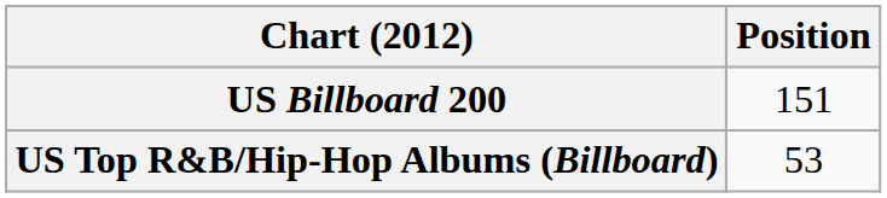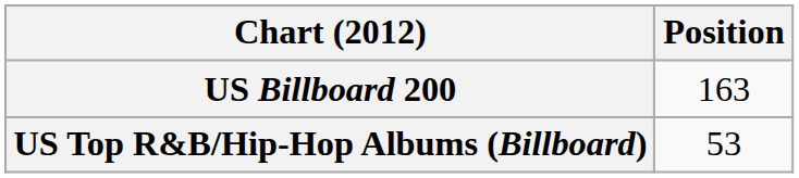 <table class="wikitable sortable plainrowheaders">
 <tr>
 <th scope="col">Chart (2012)</th>
 <th scope="col">Position</th>
 </tr>
 <tr>
 <th scope="row">US <em>Billboard</em> 200</th>
-<td align="center">151</td>
+<td align="center">163</td>
 </tr>
 <tr>
 <th scope="row">US Top R&B/Hip-Hop Albums (<em>Billboard</em>)</th>
 <td align="center">53</td>
 </tr>
 </table>
